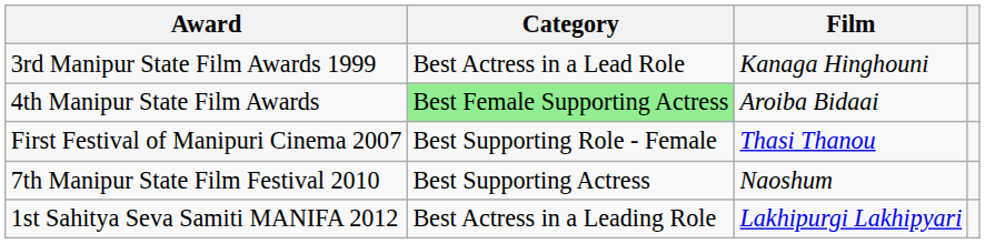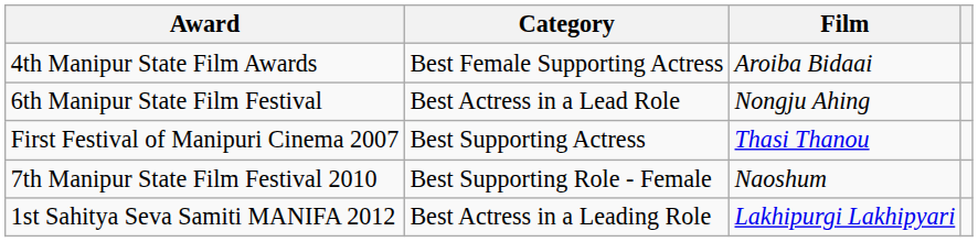 <table class="wikitable sortable">
 <tr>
 <th>Award</th>
 <th>Category</th>
 <th>Film</th>
 <th></th>
 </tr>
 <tr>
-<td>3rd Manipur State Film Awards 1999</td>
-<td>Best Actress in a Lead Role</td>
-<td><em>Kanaga Hinghouni</em></td>
-<td></td>
-</tr>
-<tr>
 <td>4th Manipur State Film Awards</td>
-<td style="background: lightgreen;">Best Female Supporting Actress</td>
+<td>Best Female Supporting Actress</td>
 <td><em>Aroiba Bidaai</em></td>
 <td></td>
 </tr>
 <tr>
+<td>6th Manipur State Film Festival</td>
+<td>Best Actress in a Lead Role</td>
+<td><em>Nongju Ahing</em></td>
+<td></td>
+</tr>
+<tr>
 <td>First Festival of Manipuri Cinema 2007</td>
-<td>Best Supporting Role - Female</td>
+<td>Best Supporting Actress</td>
 <td><em><a href='#'>Thasi Thanou</a></em></td>
 <td></td>
 </tr>
 <tr>
 <td>7th Manipur State Film Festival 2010</td>
-<td>Best Supporting Actress</td>
+<td>Best Supporting Role - Female</td>
 <td><em>Naoshum</em></td>
 <td></td>
 </tr>
 <tr>
 <td>1st Sahitya Seva Samiti MANIFA 2012</td>
 <td>Best Actress in a Leading Role</td>
 <td><em><a href='#'>Lakhipurgi Lakhipyari</a></em></td>
 <td></td>
 </tr>
 </table>
